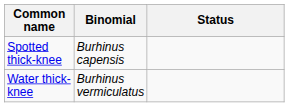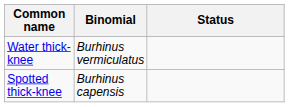 <table width=60% class="wikitable">
 <tr>
 <th width=25%>Common name</th>
 <th width=25%>Binomial</th>
 <th width=50%>Status</th>
 </tr>
 <tr>
+<td><a href='#'>Water thick-knee</a></td>
+<td><em>Burhinus vermiculatus</em></td>
+<td></td>
+</tr>
+<tr>
 <td><a href='#'>Spotted thick-knee</a></td>
 <td><em>Burhinus capensis</em></td>
 <td></td>
 </tr>
-<tr>
-<td><a href='#'>Water thick-knee</a></td>
-<td><em>Burhinus vermiculatus</em></td>
-<td></td>
-</tr>
 </table>
